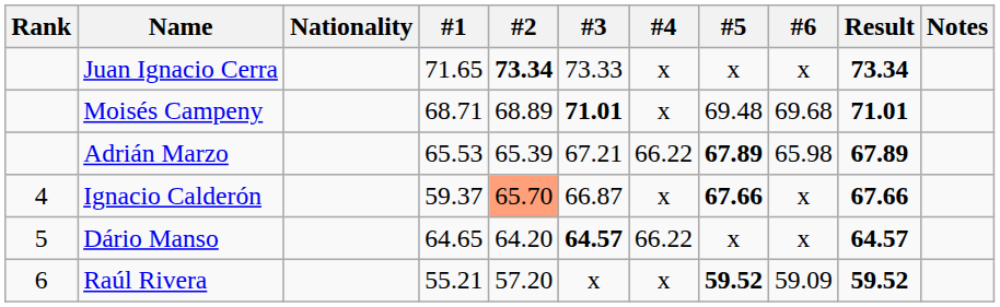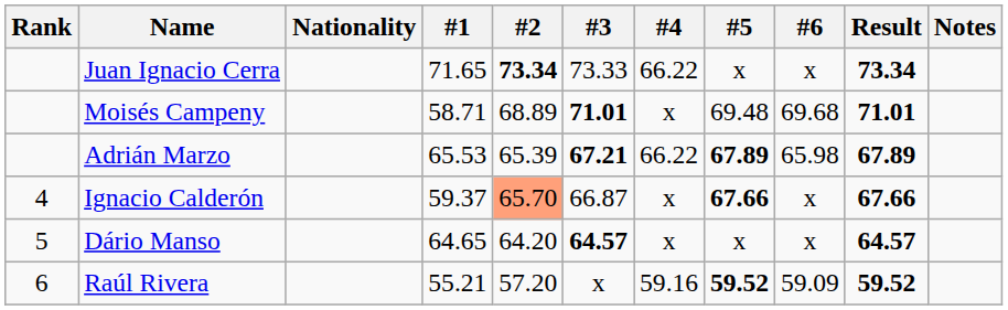 <table class="wikitable sortable" style="text-align:center;font-size:95%">
 <tr>
 <th>Rank</th>
 <th>Name</th>
 <th>Nationality</th>
 <th>#1</th>
 <th>#2</th>
 <th>#3</th>
 <th>#4</th>
 <th>#5</th>
 <th>#6</th>
 <th>Result</th>
 <th>Notes</th>
 </tr>
 <tr>
 <td></td>
 <td align=left><a href='#'>Juan Ignacio Cerra</a></td>
 <td align=left></td>
 <td>71.65</td>
 <td><strong>73.34</strong></td>
 <td>73.33</td>
-<td>x</td>
+<td>66.22</td>
 <td>x</td>
 <td>x</td>
 <td><strong>73.34</strong></td>
 <td></td>
 </tr>
 <tr>
 <td></td>
 <td align=left><a href='#'>Moisés Campeny</a></td>
 <td align=left></td>
-<td>68.71</td>
+<td>58.71</td>
 <td>68.89</td>
 <td><strong>71.01</strong></td>
 <td>x</td>
 <td>69.48</td>
 <td>69.68</td>
 <td><strong>71.01</strong></td>
 <td></td>
 </tr>
 <tr>
 <td></td>
 <td align=left><a href='#'>Adrián Marzo</a></td>
 <td align=left></td>
 <td>65.53</td>
 <td>65.39</td>
-<td>67.21</td>
+<td><strong>67.21</strong></td>
 <td>66.22</td>
 <td><strong>67.89</strong></td>
 <td>65.98</td>
 <td><strong>67.89</strong></td>
 <td></td>
 </tr>
 <tr>
 <td>4</td>
 <td align=left><a href='#'>Ignacio Calderón</a></td>
 <td align=left></td>
 <td>59.37</td>
 <td style="background: lightsalmon;">65.70</td>
 <td>66.87</td>
 <td>x</td>
 <td><strong>67.66</strong></td>
 <td>x</td>
 <td><strong>67.66</strong></td>
 <td></td>
 </tr>
 <tr>
 <td>5</td>
 <td align=left><a href='#'>Dário Manso</a></td>
 <td align=left></td>
 <td>64.65</td>
 <td>64.20</td>
 <td><strong>64.57</strong></td>
-<td>66.22</td>
+<td>x</td>
 <td>x</td>
 <td>x</td>
 <td><strong>64.57</strong></td>
 <td></td>
 </tr>
 <tr>
 <td>6</td>
 <td align=left><a href='#'>Raúl Rivera</a></td>
 <td align=left></td>
 <td>55.21</td>
 <td>57.20</td>
 <td>x</td>
-<td>x</td>
+<td>59.16</td>
 <td><strong>59.52</strong></td>
 <td>59.09</td>
 <td><strong>59.52</strong></td>
 <td></td>
 </tr>
 </table>
